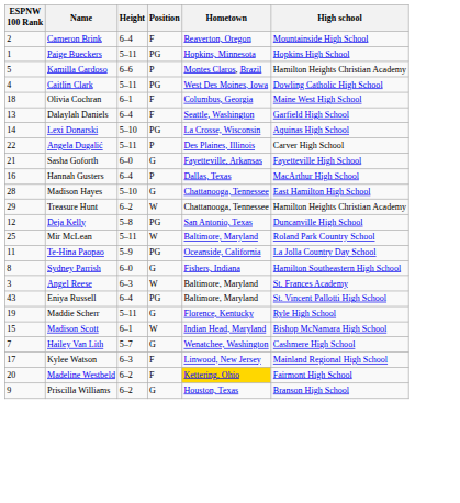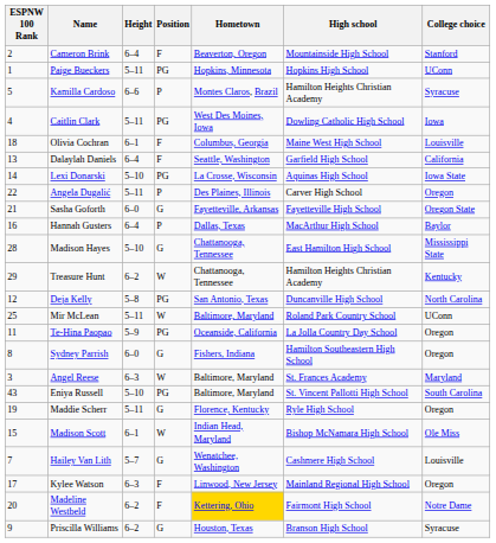 <table class="wikitable sortable" style="font-size: 75%" style="width: 80%">
 <tr>
 <th>ESPNW<br>100 Rank</th>
 <th>Name</th>
 <th>Height</th>
 <th>Position</th>
 <th>Hometown</th>
 <th>High school</th>
+<th>College choice</th>
 </tr>
 <tr>
 <td>2</td>
 <td><a href='#'>Cameron Brink</a></td>
 <td>6–4</td>
 <td>F</td>
 <td><a href='#'>Beaverton, Oregon</a></td>
 <td><a href='#'>Mountainside High School</a></td>
+<td><a href='#'>Stanford</a></td>
 </tr>
 <tr>
 <td>1</td>
 <td><a href='#'>Paige Bueckers</a></td>
 <td>5–11</td>
 <td>PG</td>
 <td><a href='#'>Hopkins, Minnesota</a></td>
 <td><a href='#'>Hopkins High School</a></td>
+<td><a href='#'>UConn</a></td>
 </tr>
 <tr>
 <td>5</td>
 <td><a href='#'>Kamilla Cardoso</a></td>
 <td>6–6</td>
 <td>P</td>
 <td><a href='#'>Montes Claros</a>, <a href='#'>Brazil</a></td>
 <td>Hamilton Heights Christian Academy</td>
+<td><a href='#'>Syracuse</a></td>
 </tr>
 <tr>
 <td>4</td>
 <td><a href='#'>Caitlin Clark</a></td>
 <td>5–11</td>
 <td>PG</td>
 <td><a href='#'>West Des Moines, Iowa</a></td>
 <td><a href='#'>Dowling Catholic High School</a></td>
+<td><a href='#'>Iowa</a></td>
 </tr>
 <tr>
 <td>18</td>
 <td>Olivia Cochran</td>
 <td>6–1</td>
 <td>F</td>
 <td><a href='#'>Columbus, Georgia</a></td>
 <td><a href='#'>Maine West High School</a></td>
+<td><a href='#'>Louisville</a></td>
 </tr>
 <tr>
 <td>13</td>
 <td>Dalaylah Daniels</td>
 <td>6–4</td>
 <td>F</td>
 <td><a href='#'>Seattle, Washington</a></td>
 <td><a href='#'>Garfield High School</a></td>
+<td><a href='#'>California</a></td>
 </tr>
 <tr>
 <td>14</td>
 <td><a href='#'>Lexi Donarski</a></td>
 <td>5–10</td>
 <td>PG</td>
 <td><a href='#'>La Crosse, Wisconsin</a></td>
 <td><a href='#'>Aquinas High School</a></td>
+<td><a href='#'>Iowa State</a></td>
 </tr>
 <tr>
 <td>22</td>
 <td><a href='#'>Angela Dugalić</a></td>
 <td>5–11</td>
 <td>P</td>
 <td><a href='#'>Des Plaines, Illinois</a></td>
 <td>Carver High School</td>
+<td><a href='#'>Oregon</a></td>
 </tr>
 <tr>
 <td>21</td>
 <td>Sasha Goforth</td>
 <td>6–0</td>
 <td>G</td>
 <td><a href='#'>Fayetteville, Arkansas</a></td>
 <td><a href='#'>Fayetteville High School</a></td>
+<td><a href='#'>Oregon State</a></td>
 </tr>
 <tr>
 <td>16</td>
 <td>Hannah Gusters</td>
 <td>6–4</td>
 <td>P</td>
 <td><a href='#'>Dallas, Texas</a></td>
 <td><a href='#'>MacArthur High School</a></td>
+<td><a href='#'>Baylor</a></td>
 </tr>
 <tr>
 <td>28</td>
 <td>Madison Hayes</td>
 <td>5–10</td>
 <td>G</td>
 <td><a href='#'>Chattanooga, Tennessee</a></td>
 <td><a href='#'>East Hamilton High School</a></td>
+<td><a href='#'>Mississippi State</a></td>
 </tr>
 <tr>
 <td>29</td>
 <td>Treasure Hunt</td>
 <td>6–2</td>
 <td>W</td>
 <td>Chattanooga, Tennessee</td>
 <td>Hamilton Heights Christian Academy</td>
+<td><a href='#'>Kentucky</a></td>
 </tr>
 <tr>
 <td>12</td>
 <td><a href='#'>Deja Kelly</a></td>
 <td>5–8</td>
 <td>PG</td>
 <td><a href='#'>San Antonio, Texas</a></td>
 <td><a href='#'>Duncanville High School</a></td>
+<td><a href='#'>North Carolina</a></td>
 </tr>
 <tr>
 <td>25</td>
 <td>Mir McLean</td>
 <td>5–11</td>
 <td>W</td>
 <td><a href='#'>Baltimore, Maryland</a></td>
 <td><a href='#'>Roland Park Country School</a></td>
+<td>UConn</td>
 </tr>
 <tr>
 <td>11</td>
 <td><a href='#'>Te-Hina Paopao</a></td>
 <td>5–9</td>
 <td>PG</td>
 <td><a href='#'>Oceanside, California</a></td>
 <td><a href='#'>La Jolla Country Day School</a></td>
+<td>Oregon</td>
 </tr>
 <tr>
 <td>8</td>
 <td><a href='#'>Sydney Parrish</a></td>
 <td>6–0</td>
 <td>G</td>
 <td><a href='#'>Fishers, Indiana</a></td>
 <td><a href='#'>Hamilton Southeastern High School</a></td>
+<td>Oregon</td>
 </tr>
 <tr>
 <td>3</td>
 <td><a href='#'>Angel Reese</a></td>
 <td>6–3</td>
 <td>W</td>
 <td>Baltimore, Maryland</td>
 <td><a href='#'>St. Frances Academy</a></td>
+<td><a href='#'>Maryland</a></td>
 </tr>
 <tr>
 <td>43</td>
 <td>Eniya Russell</td>
-<td>6–4</td>
+<td>5–10</td>
 <td>PG</td>
 <td>Baltimore, Maryland</td>
 <td><a href='#'>St. Vincent Pallotti High School</a></td>
+<td><a href='#'>South Carolina</a></td>
 </tr>
 <tr>
 <td>19</td>
 <td>Maddie Scherr</td>
 <td>5–11</td>
 <td>G</td>
 <td><a href='#'>Florence, Kentucky</a></td>
 <td><a href='#'>Ryle High School</a></td>
+<td>Oregon</td>
 </tr>
 <tr>
 <td>15</td>
 <td><a href='#'>Madison Scott</a></td>
 <td>6–1</td>
 <td>W</td>
 <td><a href='#'>Indian Head, Maryland</a></td>
 <td><a href='#'>Bishop McNamara High School</a></td>
+<td><a href='#'>Ole Miss</a></td>
 </tr>
 <tr>
 <td>7</td>
 <td><a href='#'>Hailey Van Lith</a></td>
 <td>5–7</td>
 <td>G</td>
 <td><a href='#'>Wenatchee, Washington</a></td>
 <td><a href='#'>Cashmere High School</a></td>
+<td>Louisville</td>
 </tr>
 <tr>
 <td>17</td>
 <td>Kylee Watson</td>
 <td>6–3</td>
 <td>F</td>
 <td><a href='#'>Linwood, New Jersey</a></td>
 <td><a href='#'>Mainland Regional High School</a></td>
+<td>Oregon</td>
 </tr>
 <tr>
 <td>20</td>
 <td><a href='#'>Madeline Westbeld</a></td>
 <td>6–2</td>
 <td>F</td>
 <td style="background: gold;"><a href='#'>Kettering, Ohio</a></td>
 <td><a href='#'>Fairmont High School</a></td>
+<td><a href='#'>Notre Dame</a></td>
 </tr>
 <tr>
 <td>9</td>
 <td>Priscilla Williams</td>
 <td>6–2</td>
 <td>G</td>
 <td><a href='#'>Houston, Texas</a></td>
 <td><a href='#'>Branson High School</a></td>
+<td>Syracuse</td>
 </tr>
 </table>
